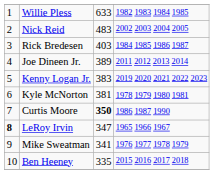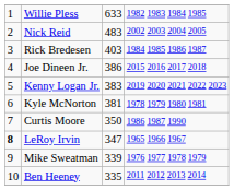 <table class="wikitable">
 <tr>
 </tr>
 <tr>
 <td>1</td>
 <td><a href='#'>Willie Pless</a></td>
 <td>633</td>
 <td style="font-size:80%;"><a href='#'>1982</a> <a href='#'>1983</a> <a href='#'>1984</a> <a href='#'>1985</a></td>
 </tr>
 <tr>
 <td>2</td>
 <td><a href='#'>Nick Reid</a></td>
 <td>483</td>
 <td style="font-size:80%;"><a href='#'>2002</a> <a href='#'>2003</a> <a href='#'>2004</a> <a href='#'>2005</a></td>
 </tr>
 <tr>
 <td>3</td>
 <td>Rick Bredesen</td>
 <td>403</td>
 <td style="font-size:80%;"><a href='#'>1984</a> <a href='#'>1985</a> <a href='#'>1986</a> <a href='#'>1987</a></td>
 </tr>
 <tr>
 <td>4</td>
 <td>Joe Dineen Jr.</td>
-<td>389</td>
-<td style="font-size:80%;"><a href='#'>2011</a> <a href='#'>2012</a> <a href='#'>2013</a> <a href='#'>2014</a></td>
+<td>386</td>
+<td style="font-size:80%;"><a href='#'>2015</a> <a href='#'>2016</a> <a href='#'>2017</a> <a href='#'>2018</a></td>
 </tr>
 <tr>
 <td>5</td>
 <td><a href='#'>Kenny Logan Jr.</a></td>
 <td>383</td>
 <td style="font-size:80%;"><a href='#'>2019</a> <a href='#'>2020</a> <a href='#'>2021</a> <a href='#'>2022</a> <a href='#'>2023</a></td>
 </tr>
 <tr>
 <td>6</td>
 <td>Kyle McNorton</td>
 <td>381</td>
 <td style="font-size:80%;"><a href='#'>1978</a> <a href='#'>1979</a> <a href='#'>1980</a> <a href='#'>1981</a></td>
 </tr>
 <tr>
 <td>7</td>
 <td>Curtis Moore</td>
-<td><strong>350</strong></td>
+<td>350</td>
 <td style="font-size:80%;"><a href='#'>1986</a> <a href='#'>1987</a> <a href='#'>1990</a></td>
 </tr>
 <tr>
 <td><strong>8</strong></td>
 <td><a href='#'>LeRoy Irvin</a></td>
 <td>347</td>
 <td style="font-size:80%;"><a href='#'>1965</a> <a href='#'>1966</a> <a href='#'>1967</a></td>
 </tr>
 <tr>
 <td>9</td>
 <td>Mike Sweatman</td>
-<td>341</td>
+<td>339</td>
 <td style="font-size:80%;"><a href='#'>1976</a> <a href='#'>1977</a> <a href='#'>1978</a> <a href='#'>1979</a></td>
 </tr>
 <tr>
 <td>10</td>
 <td><a href='#'>Ben Heeney</a></td>
 <td>335</td>
-<td style="font-size:80%;"><a href='#'>2015</a> <a href='#'>2016</a> <a href='#'>2017</a> <a href='#'>2018</a></td>
+<td style="font-size:80%;"><a href='#'>2011</a> <a href='#'>2012</a> <a href='#'>2013</a> <a href='#'>2014</a></td>
 </tr>
 <tr>
 </tr>
 </table>
